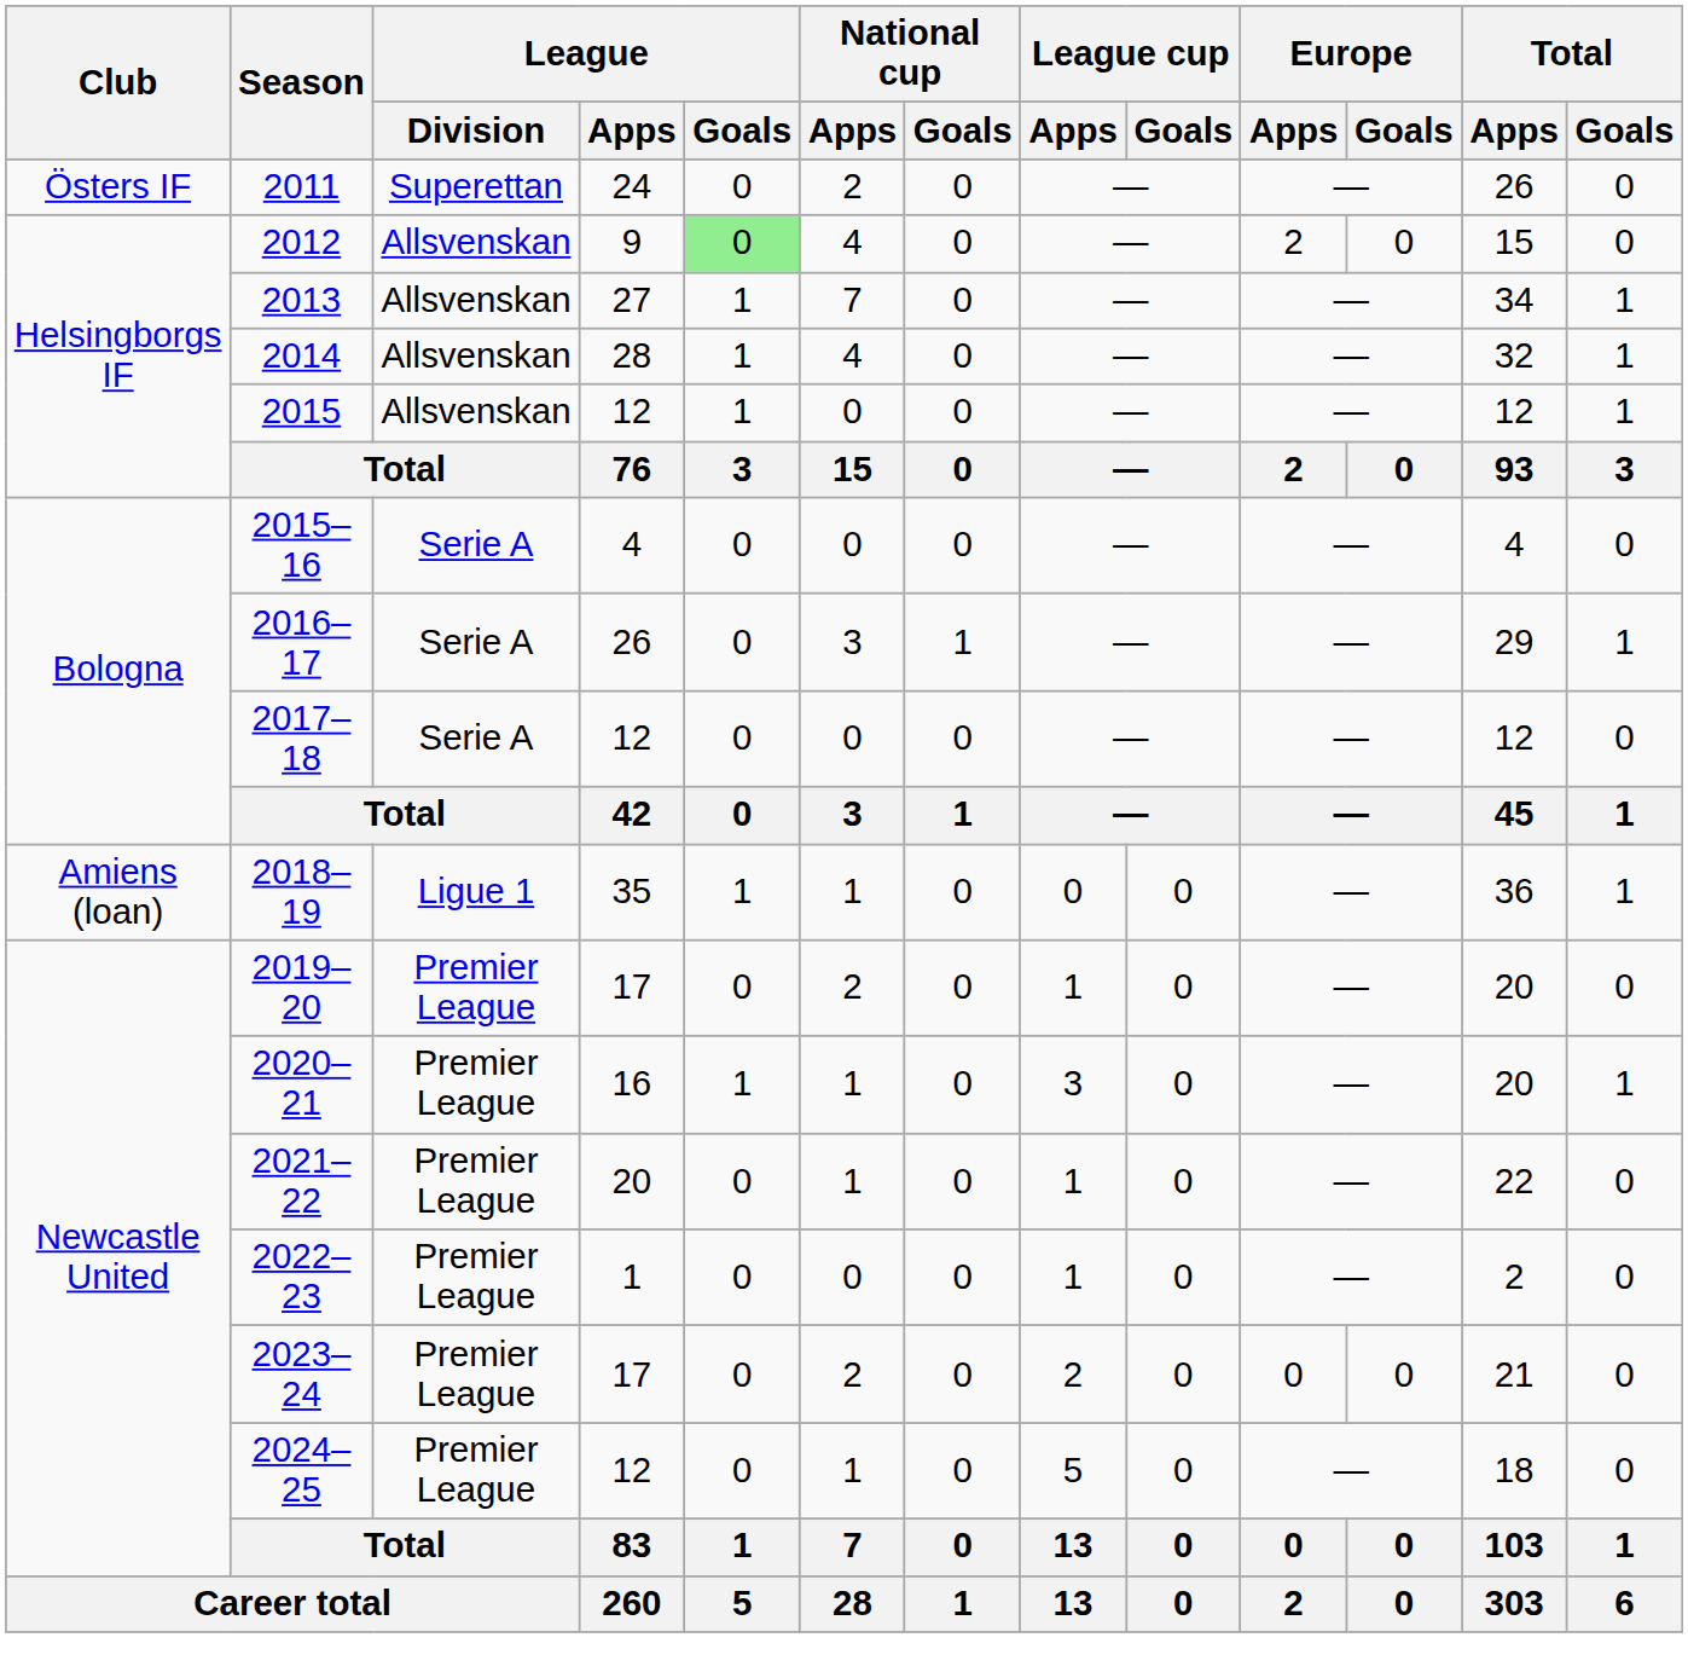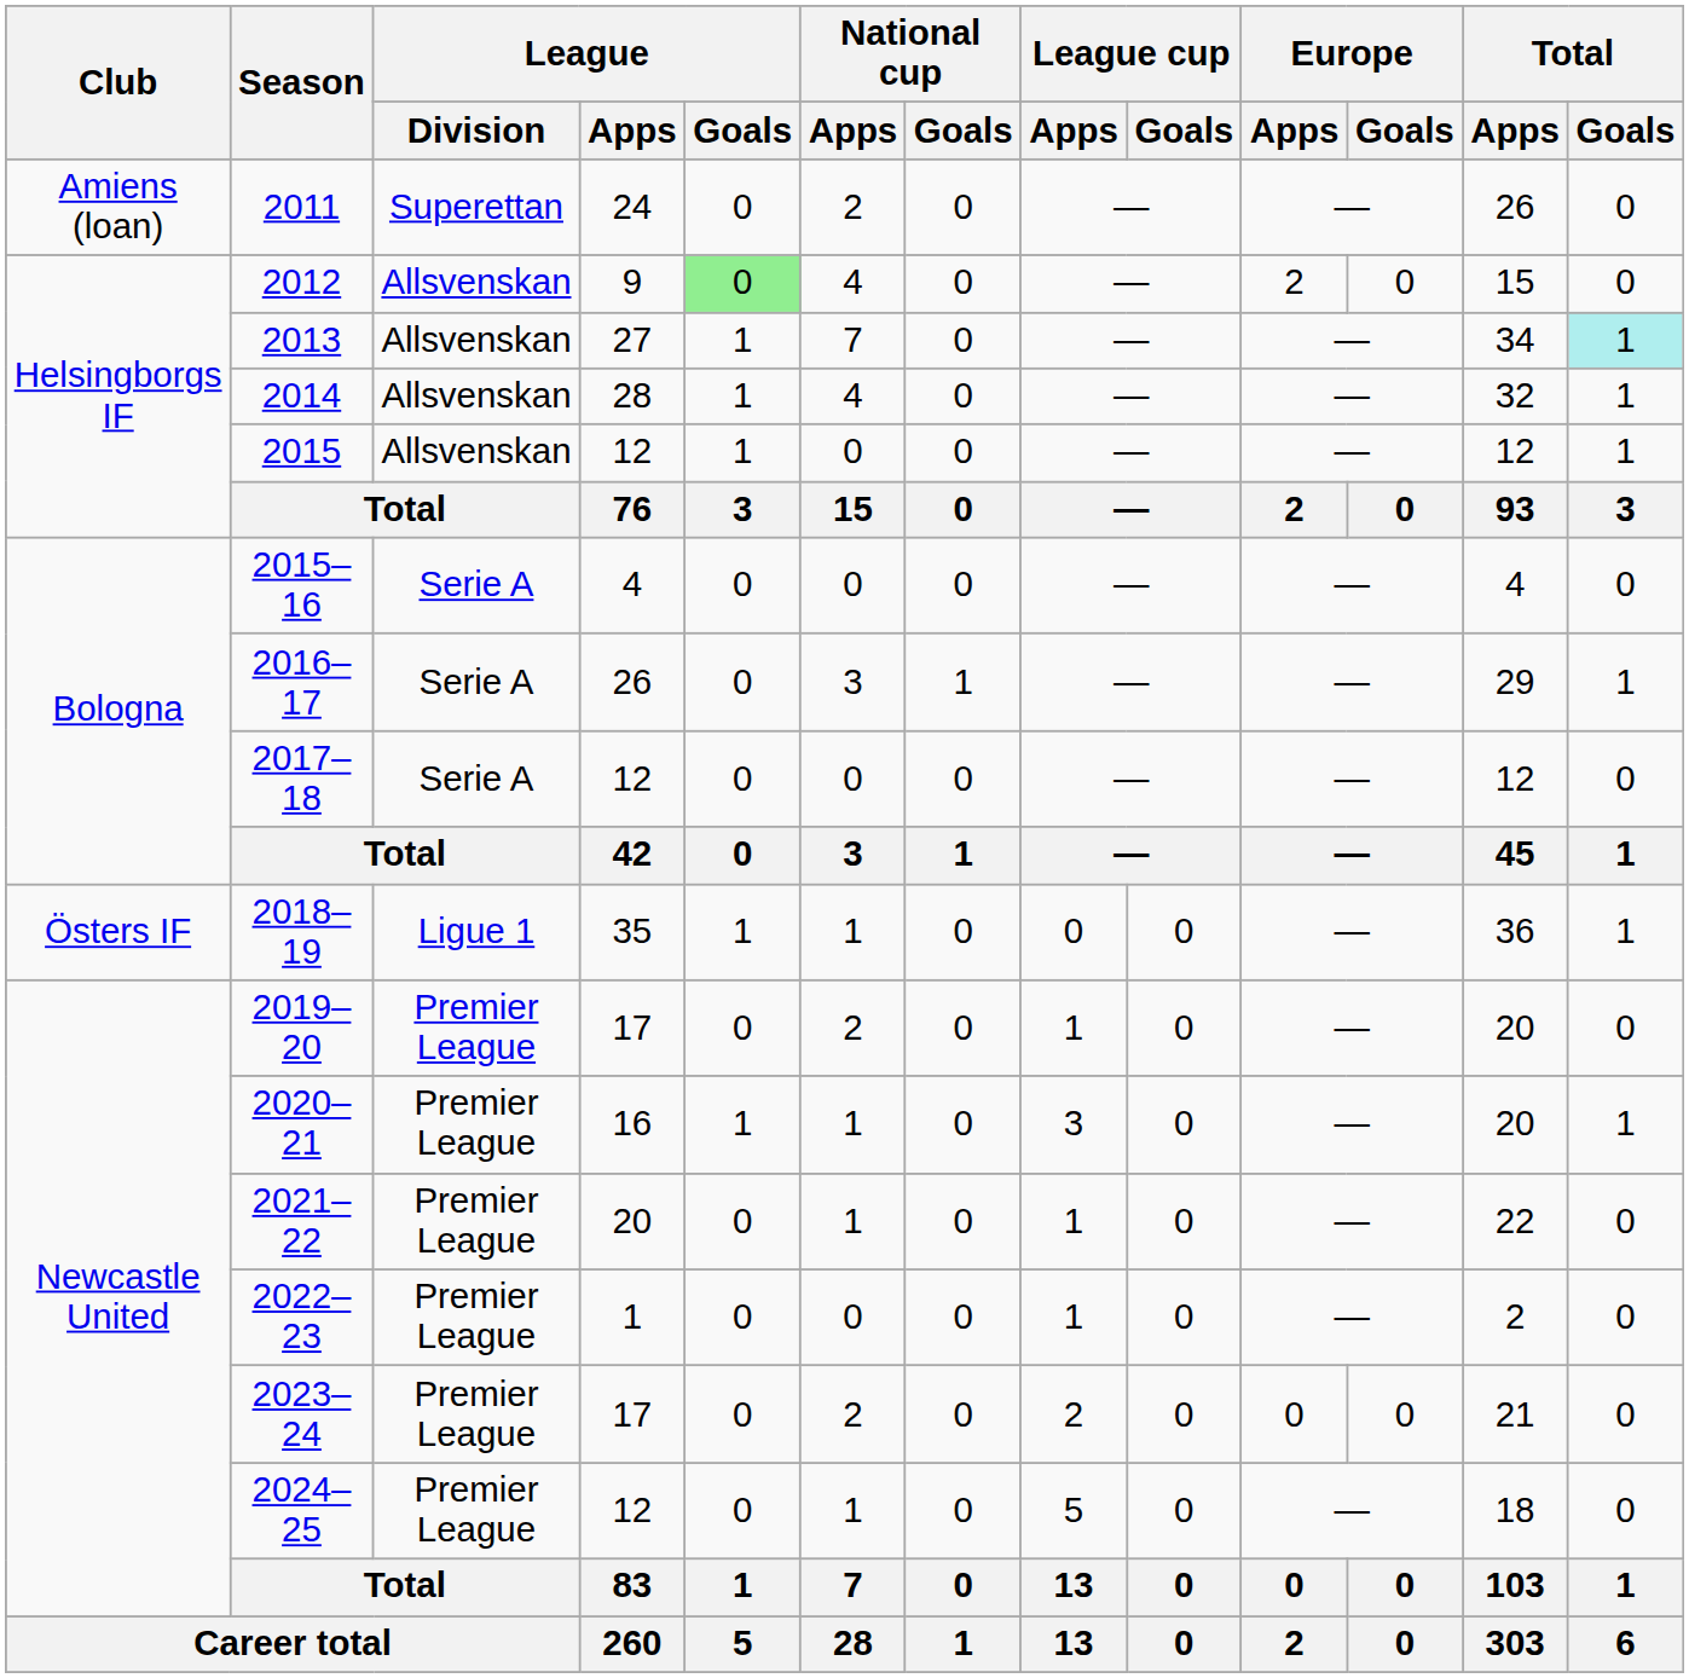 <table class="wikitable" style="text-align:center">
 <tr>
 <th rowspan="2">Club</th>
 <th rowspan="2">Season</th>
 <th colspan="3">League</th>
 <th colspan="2">National cup</th>
 <th colspan="2">League cup</th>
 <th colspan="2">Europe</th>
 <th colspan="2">Total</th>
 </tr>
 <tr>
 <th>Division</th>
 <th>Apps</th>
 <th>Goals</th>
 <th>Apps</th>
 <th>Goals</th>
 <th>Apps</th>
 <th>Goals</th>
 <th>Apps</th>
 <th>Goals</th>
 <th>Apps</th>
 <th>Goals</th>
 </tr>
 <tr>
-<td><a href='#'>Östers IF</a></td>
+<td><a href='#'>Amiens</a> (loan)</td>
 <td><a href='#'>2011</a></td>
 <td><a href='#'>Superettan</a></td>
 <td>24</td>
 <td>0</td>
 <td>2</td>
 <td>0</td>
 <td colspan="2">—</td>
 <td colspan="2">—</td>
 <td>26</td>
 <td>0</td>
 </tr>
 <tr>
 <td rowspan="5"><a href='#'>Helsingborgs IF</a></td>
 <td><a href='#'>2012</a></td>
 <td><a href='#'>Allsvenskan</a></td>
 <td>9</td>
 <td style="background: lightgreen;">0</td>
 <td>4</td>
 <td>0</td>
 <td colspan="2">—</td>
 <td>2</td>
 <td>0</td>
 <td>15</td>
 <td>0</td>
 </tr>
 <tr>
 <td><a href='#'>2013</a></td>
 <td>Allsvenskan</td>
 <td>27</td>
 <td>1</td>
 <td>7</td>
 <td>0</td>
 <td colspan="2">—</td>
 <td colspan="2">—</td>
 <td>34</td>
-<td>1</td>
+<td style="background: paleturquoise;">1</td>
 </tr>
 <tr>
 <td><a href='#'>2014</a></td>
 <td>Allsvenskan</td>
 <td>28</td>
 <td>1</td>
 <td>4</td>
 <td>0</td>
 <td colspan="2">—</td>
 <td colspan="2">—</td>
 <td>32</td>
 <td>1</td>
 </tr>
 <tr>
 <td><a href='#'>2015</a></td>
 <td>Allsvenskan</td>
 <td>12</td>
 <td>1</td>
 <td>0</td>
 <td>0</td>
 <td colspan="2">—</td>
 <td colspan="2">—</td>
 <td>12</td>
 <td>1</td>
 </tr>
 <tr>
 <th colspan="2">Total</th>
 <th>76</th>
 <th>3</th>
 <th>15</th>
 <th>0</th>
 <th colspan="2">—</th>
 <th>2</th>
 <th>0</th>
 <th>93</th>
 <th>3</th>
 </tr>
 <tr>
 <td rowspan="4"><a href='#'>Bologna</a></td>
 <td><a href='#'>2015–16</a></td>
 <td><a href='#'>Serie A</a></td>
 <td>4</td>
 <td>0</td>
 <td>0</td>
 <td>0</td>
 <td colspan="2">—</td>
 <td colspan="2">—</td>
 <td>4</td>
 <td>0</td>
 </tr>
 <tr>
 <td><a href='#'>2016–17</a></td>
 <td>Serie A</td>
 <td>26</td>
 <td>0</td>
 <td>3</td>
 <td>1</td>
 <td colspan="2">—</td>
 <td colspan="2">—</td>
 <td>29</td>
 <td>1</td>
 </tr>
 <tr>
 <td><a href='#'>2017–18</a></td>
 <td>Serie A</td>
 <td>12</td>
 <td>0</td>
 <td>0</td>
 <td>0</td>
 <td colspan="2">—</td>
 <td colspan="2">—</td>
 <td>12</td>
 <td>0</td>
 </tr>
 <tr>
 <th colspan="2">Total</th>
 <th>42</th>
 <th>0</th>
 <th>3</th>
 <th>1</th>
 <th colspan="2">—</th>
 <th colspan="2">—</th>
 <th>45</th>
 <th>1</th>
 </tr>
 <tr>
-<td><a href='#'>Amiens</a> (loan)</td>
+<td><a href='#'>Östers IF</a></td>
 <td><a href='#'>2018–19</a></td>
 <td><a href='#'>Ligue 1</a></td>
 <td>35</td>
 <td>1</td>
 <td>1</td>
 <td>0</td>
 <td>0</td>
 <td>0</td>
 <td colspan="2">—</td>
 <td>36</td>
 <td>1</td>
 </tr>
 <tr>
 <td rowspan="7"><a href='#'>Newcastle United</a></td>
 <td><a href='#'>2019–20</a></td>
 <td><a href='#'>Premier League</a></td>
 <td>17</td>
 <td>0</td>
 <td>2</td>
 <td>0</td>
 <td>1</td>
 <td>0</td>
 <td colspan="2">—</td>
 <td>20</td>
 <td>0</td>
 </tr>
 <tr>
 <td><a href='#'>2020–21</a></td>
 <td>Premier League</td>
 <td>16</td>
 <td>1</td>
 <td>1</td>
 <td>0</td>
 <td>3</td>
 <td>0</td>
 <td colspan="2">—</td>
 <td>20</td>
 <td>1</td>
 </tr>
 <tr>
 <td><a href='#'>2021–22</a></td>
 <td>Premier League</td>
 <td>20</td>
 <td>0</td>
 <td>1</td>
 <td>0</td>
 <td>1</td>
 <td>0</td>
 <td colspan="2">—</td>
 <td>22</td>
 <td>0</td>
 </tr>
 <tr>
 <td><a href='#'>2022–23</a></td>
 <td>Premier League</td>
 <td>1</td>
 <td>0</td>
 <td>0</td>
 <td>0</td>
 <td>1</td>
 <td>0</td>
 <td colspan="2">—</td>
 <td>2</td>
 <td>0</td>
 </tr>
 <tr>
 <td><a href='#'>2023–24</a></td>
 <td>Premier League</td>
 <td>17</td>
 <td>0</td>
 <td>2</td>
 <td>0</td>
 <td>2</td>
 <td>0</td>
 <td>0</td>
 <td>0</td>
 <td>21</td>
 <td>0</td>
 </tr>
 <tr>
 <td><a href='#'>2024–25</a></td>
 <td>Premier League</td>
 <td>12</td>
 <td>0</td>
 <td>1</td>
 <td>0</td>
 <td>5</td>
 <td>0</td>
 <td colspan="2">—</td>
 <td>18</td>
 <td>0</td>
 </tr>
 <tr>
 <th colspan="2">Total</th>
 <th>83</th>
 <th>1</th>
 <th>7</th>
 <th>0</th>
 <th>13</th>
 <th>0</th>
 <th>0</th>
 <th>0</th>
 <th>103</th>
 <th>1</th>
 </tr>
 <tr>
 <th colspan="3">Career total</th>
 <th>260</th>
 <th>5</th>
 <th>28</th>
 <th>1</th>
 <th>13</th>
 <th>0</th>
 <th>2</th>
 <th>0</th>
 <th>303</th>
 <th>6</th>
 </tr>
 </table>
